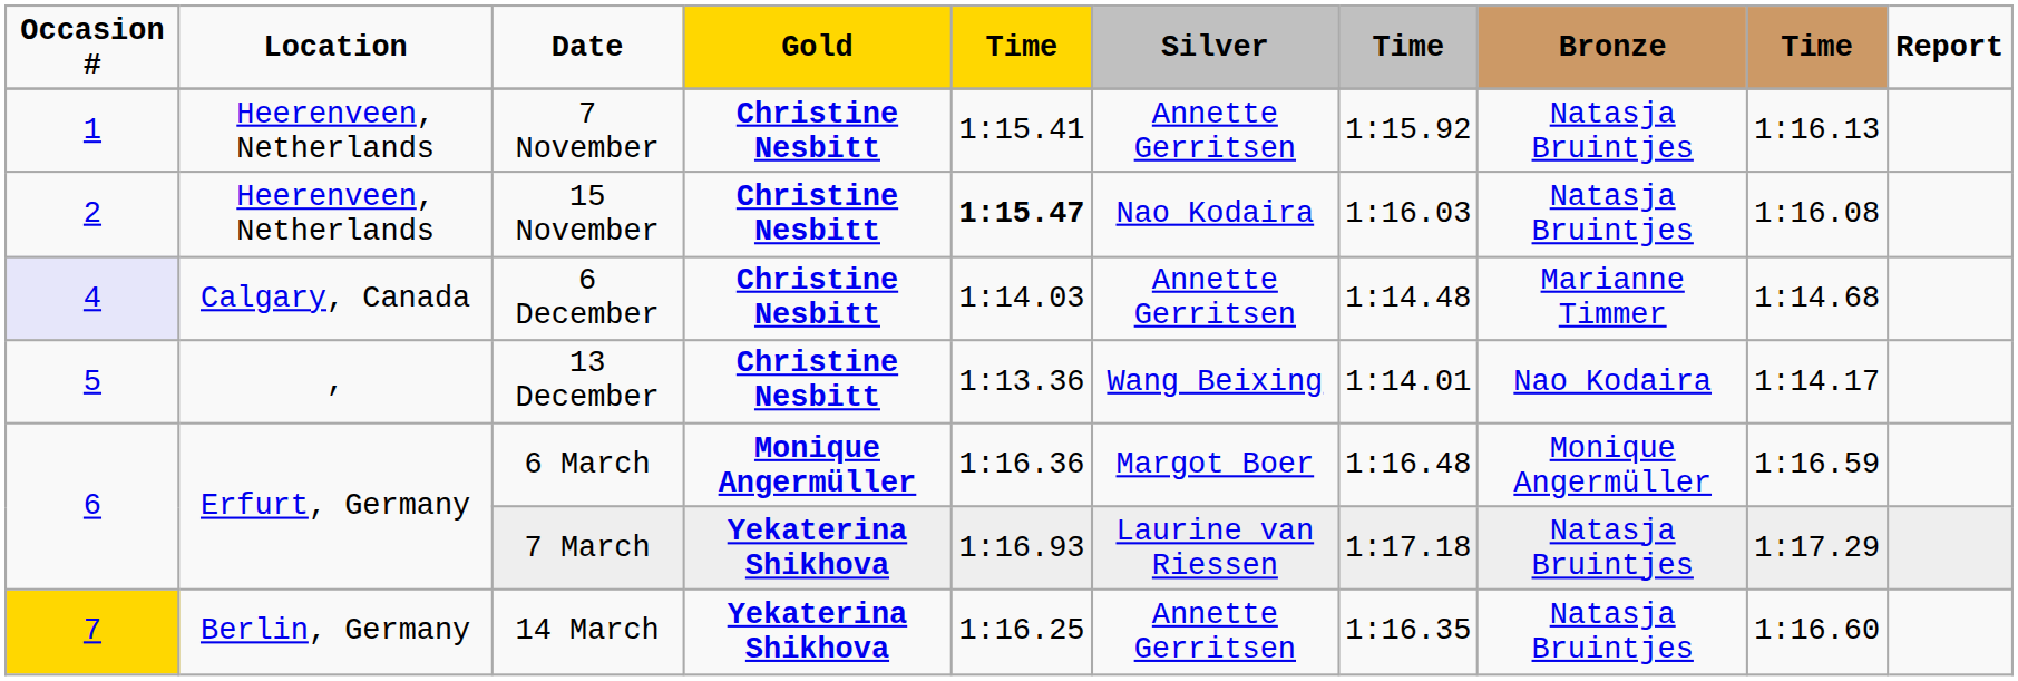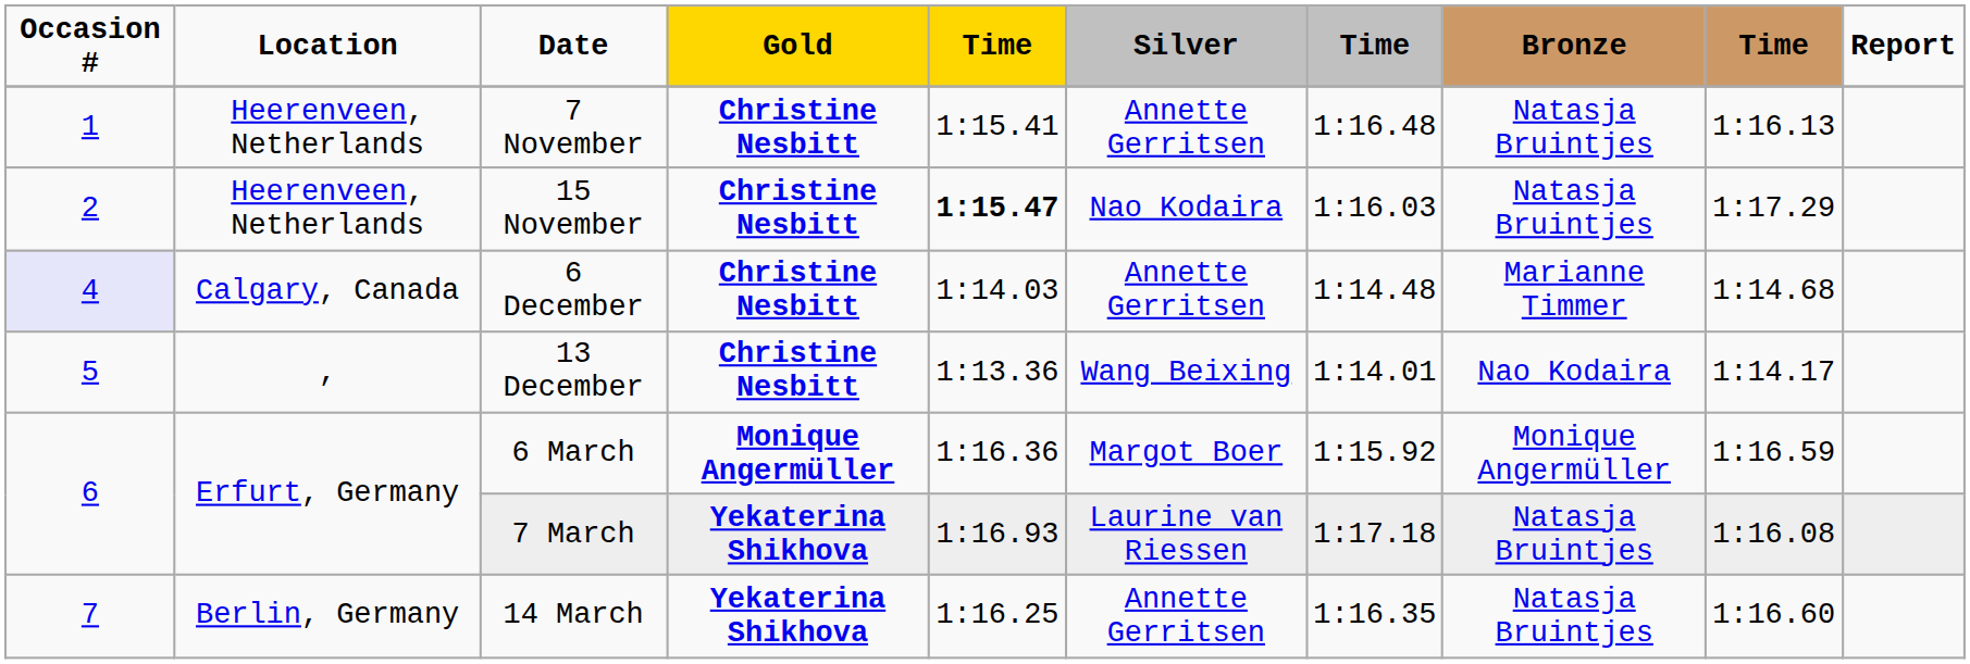 <table class="wikitable">
 <tr>
 <td width="80" align="center"><strong>Occasion #</strong></td>
 <td width="200" align="center"><strong>Location</strong></td>
 <td width="100" align="center"><strong>Date</strong></td>
 <td width="150" bgcolor="gold" align="center"><strong>Gold</strong></td>
 <td width="50" bgcolor="gold" align="center"><strong>Time</strong></td>
 <td width="150" bgcolor="silver" align="center"><strong>Silver</strong></td>
 <td width="50" bgcolor="silver" align="center"><strong>Time</strong></td>
 <td width="150" bgcolor="#CC9966" align="center"><strong>Bronze</strong></td>
 <td width="50" bgcolor="#CC9966" align="center"><strong>Time</strong></td>
 <td width="50" align="center"><strong>Report</strong></td>
 </tr>
 <tr bgcolor="#cccccc">
 </tr>
 <tr>
 <td align="center"><a href='#'>1</a></td>
 <td align="center"><a href='#'>Heerenveen</a>, Netherlands</td>
 <td align="center">7 November</td>
 <td align="center"><strong><a href='#'>Christine Nesbitt</a></strong><br><small></small></td>
 <td align="center">1:15.41</td>
 <td align="center"><a href='#'>Annette Gerritsen</a><br><small></small></td>
-<td align="center">1:15.92</td>
+<td align="center">1:16.48</td>
 <td align="center"><a href='#'>Natasja Bruintjes</a><br><small></small></td>
 <td align="center">1:16.13</td>
 <td align="center"></td>
 </tr>
 <tr>
 <td align="center"><a href='#'>2</a></td>
 <td align="center"><a href='#'>Heerenveen</a>, Netherlands</td>
 <td align="center">15 November</td>
 <td align="center"><strong><a href='#'>Christine Nesbitt</a></strong><br><small></small></td>
 <td align="center"><strong>1:15.47</strong></td>
 <td align="center"><a href='#'>Nao Kodaira</a><br><small></small></td>
 <td align="center">1:16.03</td>
 <td align="center"><a href='#'>Natasja Bruintjes</a><br><small></small></td>
-<td align="center">1:16.08</td>
+<td align="center">1:17.29</td>
 <td align="center"></td>
 </tr>
 <tr>
 <td align="center" style="background: lavender;"><a href='#'>4</a></td>
 <td align="center"><a href='#'>Calgary</a>, Canada</td>
 <td align="center">6 December</td>
 <td align="center"><strong><a href='#'>Christine Nesbitt</a></strong><br><small></small></td>
 <td align="center">1:14.03</td>
 <td align="center"><a href='#'>Annette Gerritsen</a><br><small></small></td>
 <td align="center">1:14.48</td>
 <td align="center"><a href='#'>Marianne Timmer</a><br><small></small></td>
 <td align="center">1:14.68</td>
 <td align="center"></td>
 </tr>
 <tr>
 <td align="center"><a href='#'>5</a></td>
 <td align="center">, </td>
 <td align="center">13 December</td>
 <td align="center"><strong><a href='#'>Christine Nesbitt</a></strong><br><small></small></td>
 <td align="center">1:13.36</td>
 <td align="center"><a href='#'>Wang Beixing</a><br><small></small></td>
 <td align="center">1:14.01</td>
 <td align="center"><a href='#'>Nao Kodaira</a><br><small></small></td>
 <td align="center">1:14.17</td>
 <td align="center"></td>
 </tr>
 <tr>
 <td rowspan=2 align="center"><a href='#'>6</a></td>
 <td rowspan=2 align="center"><a href='#'>Erfurt</a>, Germany</td>
 <td align="center">6 March</td>
 <td align="center"><strong><a href='#'>Monique Angermüller</a></strong><br><small></small></td>
 <td align="center">1:16.36</td>
 <td align="center"><a href='#'>Margot Boer</a><br><small></small></td>
-<td align="center">1:16.48</td>
+<td align="center">1:15.92</td>
 <td align="center"><a href='#'>Monique Angermüller</a><br><small></small></td>
 <td align="center">1:16.59</td>
 <td align="center"></td>
 </tr>
 <tr bgcolor="#eeeeee">
 <td align="center">7 March</td>
 <td align="center"><strong><a href='#'>Yekaterina Shikhova</a></strong><br><small></small></td>
 <td align="center">1:16.93</td>
 <td align="center"><a href='#'>Laurine van Riessen</a><br><small></small></td>
 <td align="center">1:17.18</td>
 <td align="center"><a href='#'>Natasja Bruintjes</a><br><small></small></td>
-<td align="center">1:17.29</td>
+<td align="center">1:16.08</td>
 <td align="center"></td>
 </tr>
 <tr>
-<td align="center" style="background: gold;"><a href='#'>7</a></td>
+<td align="center"><a href='#'>7</a></td>
 <td align="center"><a href='#'>Berlin</a>, Germany</td>
 <td align="center">14 March</td>
 <td align="center"><strong><a href='#'>Yekaterina Shikhova</a></strong><br><small></small></td>
 <td align="center">1:16.25</td>
 <td align="center"><a href='#'>Annette Gerritsen</a><br><small></small></td>
 <td align="center">1:16.35</td>
 <td align="center"><a href='#'>Natasja Bruintjes</a><br><small></small></td>
 <td align="center">1:16.60</td>
 <td align="center"></td>
 </tr>
 </table>
